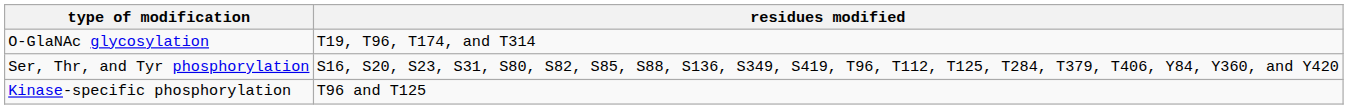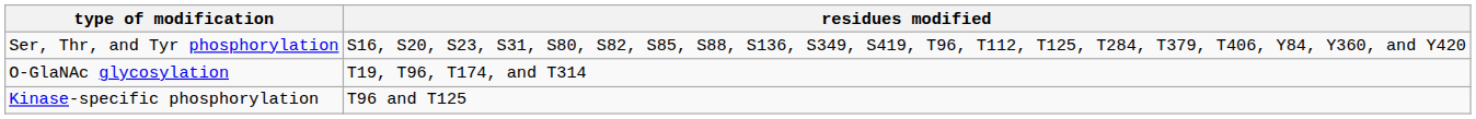 <table class="wikitable">
 <tr>
 <th>type of modification</th>
 <th>residues modified</th>
 </tr>
 <tr>
+<td>Ser, Thr, and Tyr <a href='#'>phosphorylation</a></td>
+<td>S16, S20, S23, S31, S80, S82, S85, S88, S136, S349, S419, T96, T112, T125, T284, T379, T406, Y84, Y360, and Y420</td>
+</tr>
+<tr>
 <td>O-GlaNAc <a href='#'>glycosylation</a></td>
 <td>T19, T96, T174, and T314</td>
-</tr>
-<tr>
-<td>Ser, Thr, and Tyr <a href='#'>phosphorylation</a></td>
-<td>S16, S20, S23, S31, S80, S82, S85, S88, S136, S349, S419, T96, T112, T125, T284, T379, T406, Y84, Y360, and Y420</td>
 </tr>
 <tr>
 <td><a href='#'>Kinase</a>-specific phosphorylation</td>
 <td>T96 and T125</td>
 </tr>
 </table>
